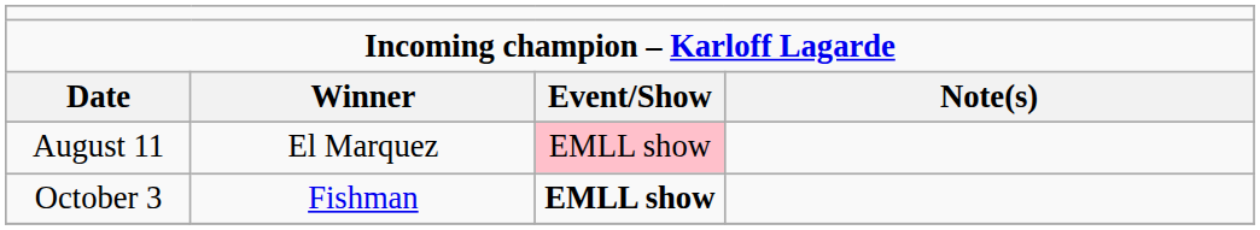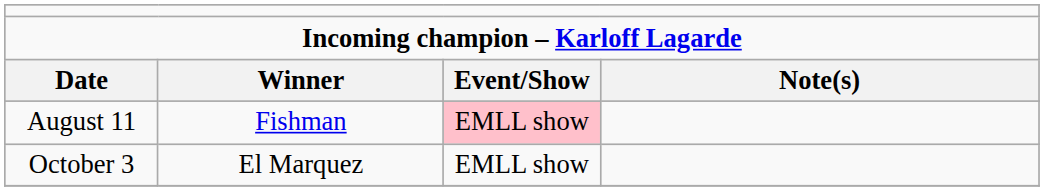 <table class="wikitable" style="text-align:center; width:100%;">
 <tr>
 <td colspan=5></td>
 </tr>
 <tr>
 <td colspan=5><strong>Incoming champion – <a href='#'>Karloff Lagarde</a></strong></td>
 </tr>
 <tr>
 <th width=14%>Date</th>
 <th width=26%>Winner</th>
 <th width=14%>Event/Show</th>
 <th width=40%>Note(s)</th>
 </tr>
 <tr>
 <td>August 11</td>
-<td>El Marquez</td>
+<td><a href='#'>Fishman</a></td>
 <td style="background: pink;">EMLL show</td>
 <td></td>
 </tr>
 <tr>
 <td>October 3</td>
-<td><a href='#'>Fishman</a></td>
-<td><strong>EMLL show</strong></td>
+<td>El Marquez</td>
+<td>EMLL show</td>
 <td></td>
 </tr>
 <tr>
 </tr>
 </table>
